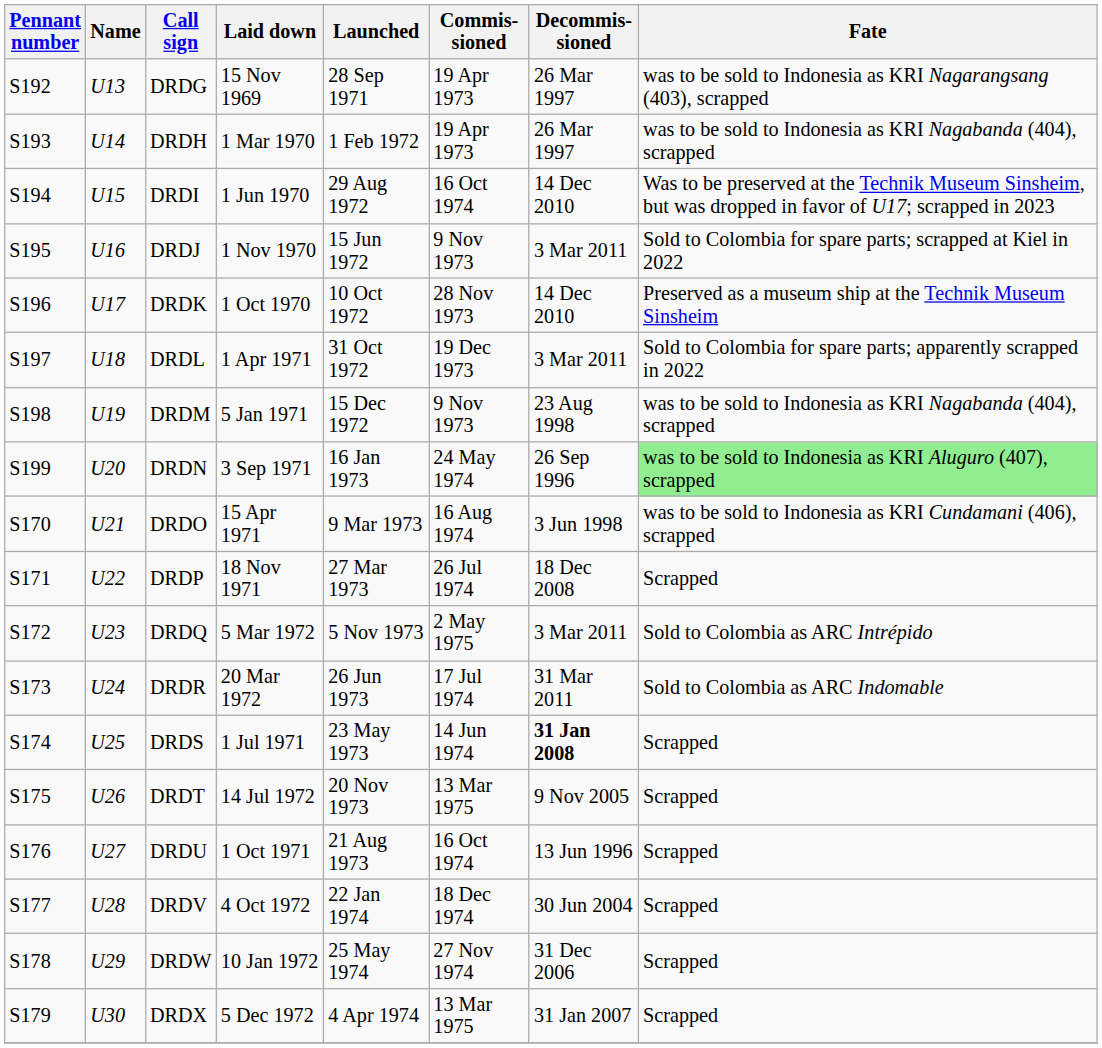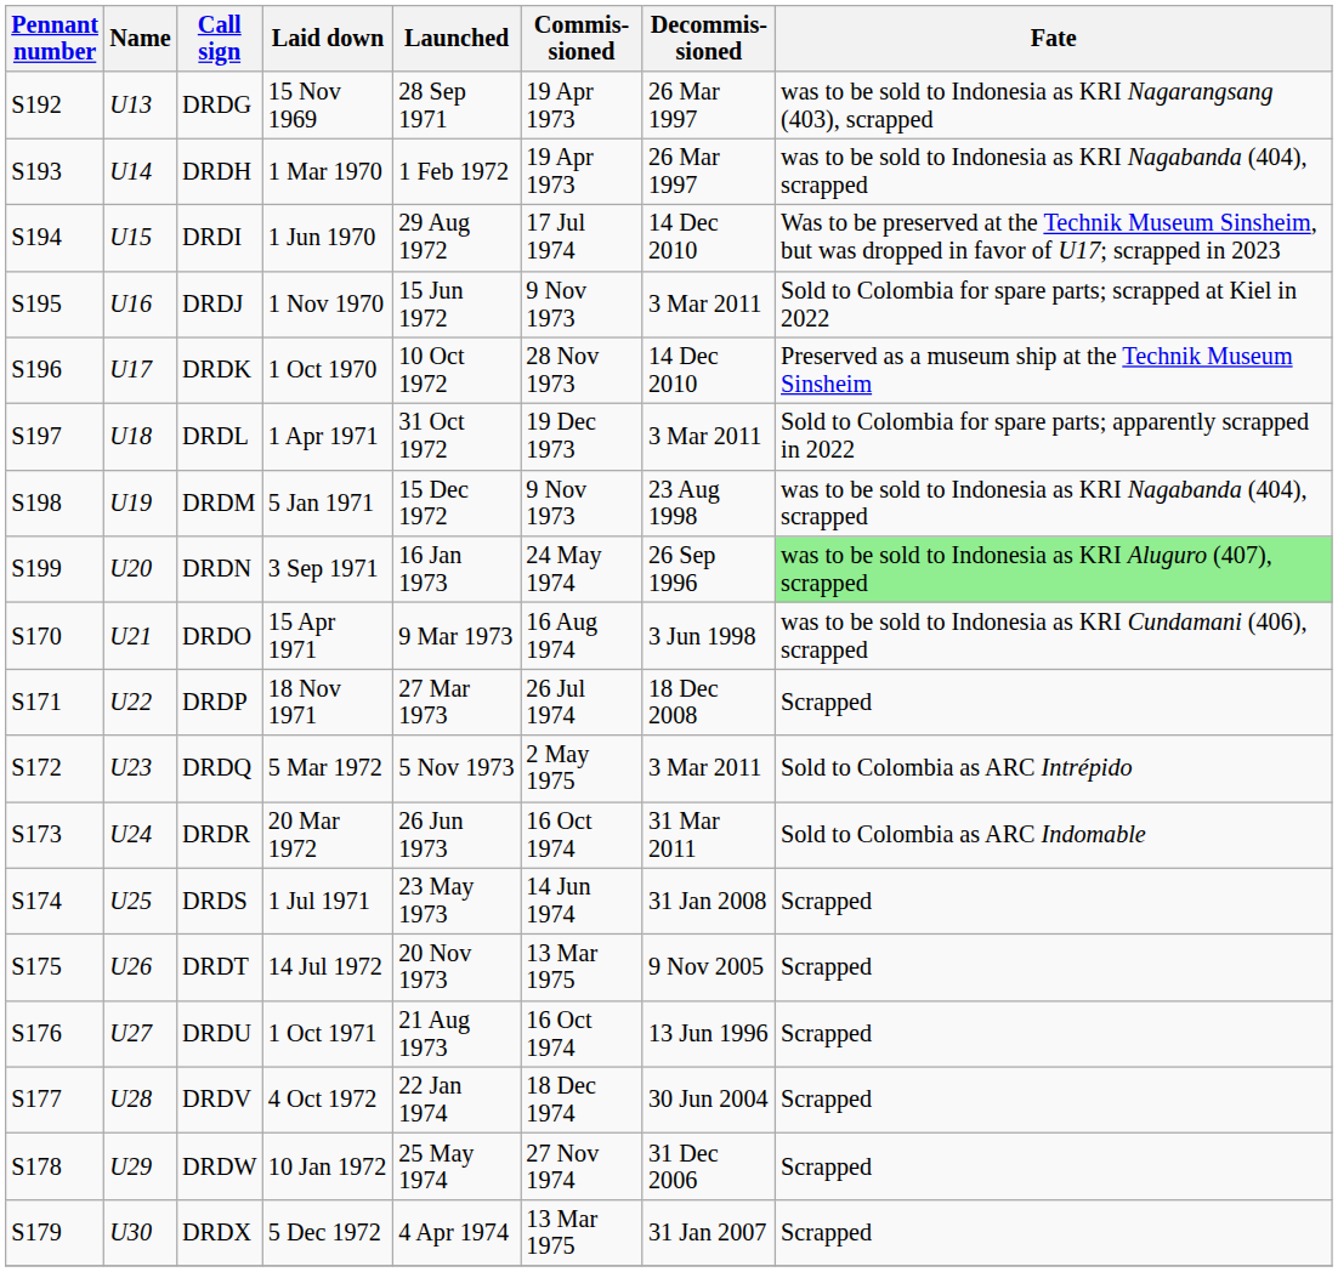 <table class="wikitable sortable">
 <tr>
 <th><a href='#'>Pennant<br>number</a></th>
 <th>Name</th>
 <th><a href='#'>Call<br>sign</a></th>
 <th>Laid down</th>
 <th>Launched</th>
 <th>Commis-<br>sioned</th>
 <th>Decommis-<br>sioned</th>
 <th>Fate</th>
 </tr>
 <tr>
 <td>S192</td>
 <td><em>U13</em></td>
 <td>DRDG</td>
 <td>15 Nov 1969</td>
 <td>28 Sep 1971</td>
 <td>19 Apr 1973</td>
 <td>26 Mar 1997</td>
 <td>was to be sold to Indonesia as KRI <em>Nagarangsang</em> (403), scrapped</td>
 </tr>
 <tr>
 <td>S193</td>
 <td><em>U14</em></td>
 <td>DRDH</td>
 <td>1 Mar 1970</td>
 <td>1 Feb 1972</td>
 <td>19 Apr 1973</td>
 <td>26 Mar 1997</td>
 <td>was to be sold to Indonesia as KRI <em>Nagabanda</em> (404), scrapped</td>
 </tr>
 <tr>
 <td>S194</td>
 <td><em>U15</em></td>
 <td>DRDI</td>
 <td>1 Jun 1970</td>
 <td>29 Aug 1972</td>
-<td>16 Oct 1974</td>
+<td>17 Jul 1974</td>
 <td>14 Dec 2010</td>
 <td>Was to be preserved at the <a href='#'>Technik Museum Sinsheim</a>, but was dropped in favor of <em>U17</em>; scrapped in 2023</td>
 </tr>
 <tr>
 <td>S195</td>
 <td><em>U16</em></td>
 <td>DRDJ</td>
 <td>1 Nov 1970</td>
 <td>15 Jun 1972</td>
 <td>9 Nov 1973</td>
 <td>3 Mar 2011</td>
 <td>Sold to Colombia for spare parts; scrapped at Kiel in 2022</td>
 </tr>
 <tr>
 <td>S196</td>
 <td><em>U17</em></td>
 <td>DRDK</td>
 <td>1 Oct 1970</td>
 <td>10 Oct 1972</td>
 <td>28 Nov 1973</td>
 <td>14 Dec 2010</td>
 <td>Preserved as a museum ship at the <a href='#'>Technik Museum Sinsheim</a></td>
 </tr>
 <tr>
 <td>S197</td>
 <td><em>U18</em></td>
 <td>DRDL</td>
 <td>1 Apr 1971</td>
 <td>31 Oct 1972</td>
 <td>19 Dec 1973</td>
 <td>3 Mar 2011</td>
 <td>Sold to Colombia for spare parts; apparently scrapped in 2022</td>
 </tr>
 <tr>
 <td>S198</td>
 <td><em>U19</em></td>
 <td>DRDM</td>
 <td>5 Jan 1971</td>
 <td>15 Dec 1972</td>
 <td>9 Nov 1973</td>
 <td>23 Aug 1998</td>
 <td>was to be sold to Indonesia as KRI <em>Nagabanda</em> (404), scrapped</td>
 </tr>
 <tr>
 <td>S199</td>
 <td><em>U20</em></td>
 <td>DRDN</td>
 <td>3 Sep 1971</td>
 <td>16 Jan 1973</td>
 <td>24 May 1974</td>
 <td>26 Sep 1996</td>
 <td style="background: lightgreen;">was to be sold to Indonesia as KRI <em>Aluguro</em> (407), scrapped</td>
 </tr>
 <tr>
 <td>S170</td>
 <td><em>U21</em></td>
 <td>DRDO</td>
 <td>15 Apr 1971</td>
 <td>9 Mar 1973</td>
 <td>16 Aug 1974</td>
 <td>3 Jun 1998</td>
 <td>was to be sold to Indonesia as KRI <em>Cundamani</em> (406), scrapped</td>
 </tr>
 <tr>
 <td>S171</td>
 <td><em>U22</em></td>
 <td>DRDP</td>
 <td>18 Nov 1971</td>
 <td>27 Mar 1973</td>
 <td>26 Jul 1974</td>
 <td>18 Dec 2008</td>
 <td>Scrapped</td>
 </tr>
 <tr>
 <td>S172</td>
 <td><em>U23</em></td>
 <td>DRDQ</td>
 <td>5 Mar 1972</td>
 <td>5 Nov 1973</td>
 <td>2 May 1975</td>
 <td>3 Mar 2011</td>
 <td>Sold to Colombia as ARC <em>Intrépido</em> </td>
 </tr>
 <tr>
 <td>S173</td>
 <td><em>U24</em></td>
 <td>DRDR</td>
 <td>20 Mar 1972</td>
 <td>26 Jun 1973</td>
-<td>17 Jul 1974</td>
+<td>16 Oct 1974</td>
 <td>31 Mar 2011</td>
 <td>Sold to Colombia as ARC <em>Indomable</em> </td>
 </tr>
 <tr>
 <td>S174</td>
 <td><em>U25</em></td>
 <td>DRDS</td>
 <td>1 Jul 1971</td>
 <td>23 May 1973</td>
 <td>14 Jun 1974</td>
-<td><strong>31 Jan 2008</strong></td>
+<td>31 Jan 2008</td>
 <td>Scrapped</td>
 </tr>
 <tr>
 <td>S175</td>
 <td><em>U26</em></td>
 <td>DRDT</td>
 <td>14 Jul 1972</td>
 <td>20 Nov 1973</td>
 <td>13 Mar 1975</td>
 <td>9 Nov 2005</td>
 <td>Scrapped</td>
 </tr>
 <tr>
 <td>S176</td>
 <td><em>U27</em></td>
 <td>DRDU</td>
 <td>1 Oct 1971</td>
 <td>21 Aug 1973</td>
 <td>16 Oct 1974</td>
 <td>13 Jun 1996</td>
 <td>Scrapped</td>
 </tr>
 <tr>
 <td>S177</td>
 <td><em>U28</em></td>
 <td>DRDV</td>
 <td>4 Oct 1972</td>
 <td>22 Jan 1974</td>
 <td>18 Dec 1974</td>
 <td>30 Jun 2004</td>
 <td>Scrapped</td>
 </tr>
 <tr>
 <td>S178</td>
 <td><em>U29</em></td>
 <td>DRDW</td>
 <td>10 Jan 1972</td>
 <td>25 May 1974</td>
 <td>27 Nov 1974</td>
 <td>31 Dec 2006</td>
 <td>Scrapped</td>
 </tr>
 <tr>
 <td>S179</td>
 <td><em>U30</em></td>
 <td>DRDX</td>
 <td>5 Dec 1972</td>
 <td>4 Apr 1974</td>
 <td>13 Mar 1975</td>
 <td>31 Jan 2007</td>
 <td>Scrapped</td>
 </tr>
 <tr>
 </tr>
 </table>
